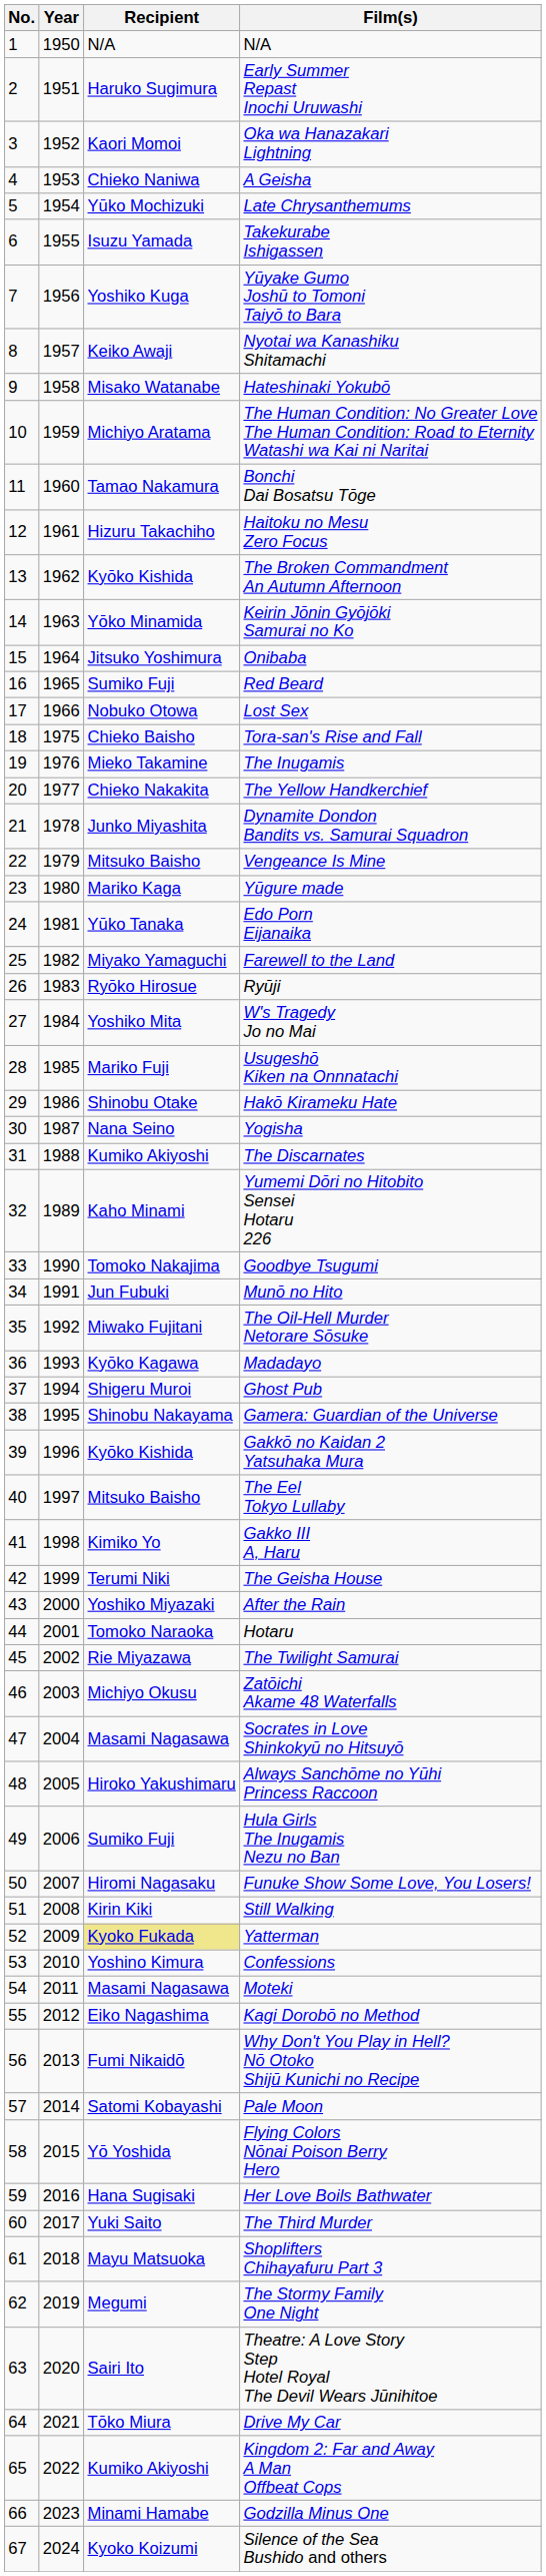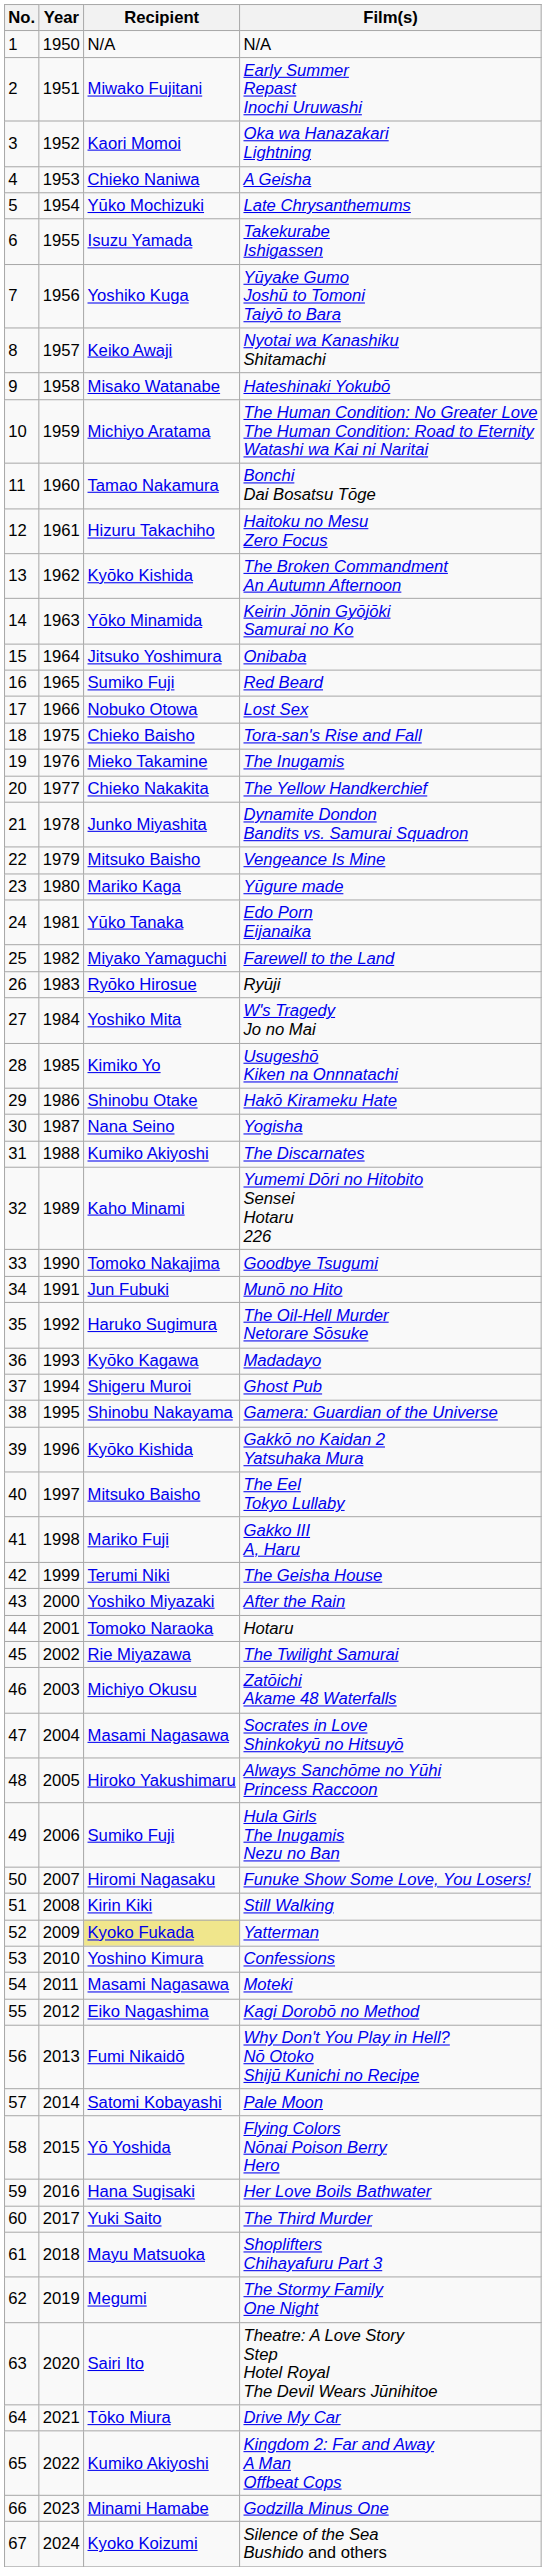 <table class="wikitable">
 <tr>
 <th>No.</th>
 <th>Year</th>
 <th>Recipient</th>
 <th>Film(s)</th>
 </tr>
 <tr>
 <td>1</td>
 <td>1950</td>
 <td>N/A</td>
 <td>N/A</td>
 </tr>
 <tr>
 <td>2</td>
 <td>1951</td>
-<td><a href='#'>Haruko Sugimura</a></td>
+<td><a href='#'>Miwako Fujitani</a></td>
 <td><em><a href='#'>Early Summer</a></em><br><em><a href='#'>Repast</a></em><br><em><a href='#'>Inochi Uruwashi</a></em></td>
 </tr>
 <tr>
 <td>3</td>
 <td>1952</td>
 <td><a href='#'>Kaori Momoi</a></td>
 <td><em><a href='#'>Oka wa Hanazakari</a></em><br><em><a href='#'>Lightning</a></em></td>
 </tr>
 <tr>
 <td>4</td>
 <td>1953</td>
 <td><a href='#'>Chieko Naniwa</a></td>
 <td><em><a href='#'>A Geisha</a></em></td>
 </tr>
 <tr>
 <td>5</td>
 <td>1954</td>
 <td><a href='#'>Yūko Mochizuki</a></td>
 <td><em><a href='#'>Late Chrysanthemums</a></em></td>
 </tr>
 <tr>
 <td>6</td>
 <td>1955</td>
 <td><a href='#'>Isuzu Yamada</a></td>
 <td><em><a href='#'>Takekurabe</a></em><br><em><a href='#'>Ishigassen</a></em></td>
 </tr>
 <tr>
 <td>7</td>
 <td>1956</td>
 <td><a href='#'>Yoshiko Kuga</a></td>
 <td><em><a href='#'>Yūyake Gumo</a></em><br><em><a href='#'>Joshū to Tomoni</a></em><br><em><a href='#'>Taiyō to Bara</a></em></td>
 </tr>
 <tr>
 <td>8</td>
 <td>1957</td>
 <td><a href='#'>Keiko Awaji</a></td>
 <td><em><a href='#'>Nyotai wa Kanashiku</a></em><br><em>Shitamachi</em></td>
 </tr>
 <tr>
 <td>9</td>
 <td>1958</td>
 <td><a href='#'>Misako Watanabe</a></td>
 <td><em><a href='#'>Hateshinaki Yokubō</a></em></td>
 </tr>
 <tr>
 <td>10</td>
 <td>1959</td>
 <td><a href='#'>Michiyo Aratama</a></td>
 <td><em><a href='#'>The Human Condition: No Greater Love</a></em><br><em><a href='#'>The Human Condition: Road to Eternity</a></em><br><em><a href='#'>Watashi wa Kai ni Naritai</a></em></td>
 </tr>
 <tr>
 <td>11</td>
 <td>1960</td>
 <td><a href='#'>Tamao Nakamura</a></td>
 <td><em><a href='#'>Bonchi</a></em><br><em>Dai Bosatsu Tōge</em></td>
 </tr>
 <tr>
 <td>12</td>
 <td>1961</td>
 <td><a href='#'>Hizuru Takachiho</a></td>
 <td><em><a href='#'>Haitoku no Mesu</a></em><br><em><a href='#'>Zero Focus</a></em></td>
 </tr>
 <tr>
 <td>13</td>
 <td>1962</td>
 <td><a href='#'>Kyōko Kishida</a></td>
 <td><em><a href='#'>The Broken Commandment</a></em><br><em><a href='#'>An Autumn Afternoon</a></em></td>
 </tr>
 <tr>
 <td>14</td>
 <td>1963</td>
 <td><a href='#'>Yōko Minamida</a></td>
 <td><em><a href='#'>Keirin Jōnin Gyōjōki</a></em><br><em><a href='#'>Samurai no Ko</a></em></td>
 </tr>
 <tr>
 <td>15</td>
 <td>1964</td>
 <td><a href='#'>Jitsuko Yoshimura</a></td>
 <td><em><a href='#'>Onibaba</a></em></td>
 </tr>
 <tr>
 <td>16</td>
 <td>1965</td>
 <td><a href='#'>Sumiko Fuji</a></td>
 <td><em><a href='#'>Red Beard</a></em></td>
 </tr>
 <tr>
 <td>17</td>
 <td>1966</td>
 <td><a href='#'>Nobuko Otowa</a></td>
 <td><em><a href='#'>Lost Sex</a></em></td>
 </tr>
 <tr>
 <td>18</td>
 <td>1975</td>
 <td><a href='#'>Chieko Baisho</a></td>
 <td><em><a href='#'>Tora-san's Rise and Fall</a></em></td>
 </tr>
 <tr>
 <td>19</td>
 <td>1976</td>
 <td><a href='#'>Mieko Takamine</a></td>
 <td><em><a href='#'>The Inugamis</a></em></td>
 </tr>
 <tr>
 <td>20</td>
 <td>1977</td>
 <td><a href='#'>Chieko Nakakita</a></td>
 <td><em><a href='#'>The Yellow Handkerchief</a></em></td>
 </tr>
 <tr>
 <td>21</td>
 <td>1978</td>
 <td><a href='#'>Junko Miyashita</a></td>
 <td><em><a href='#'>Dynamite Dondon</a></em><br><em><a href='#'>Bandits vs. Samurai Squadron</a></em></td>
 </tr>
 <tr>
 <td>22</td>
 <td>1979</td>
 <td><a href='#'>Mitsuko Baisho</a></td>
 <td><em><a href='#'>Vengeance Is Mine</a></em></td>
 </tr>
 <tr>
 <td>23</td>
 <td>1980</td>
 <td><a href='#'>Mariko Kaga</a></td>
 <td><em><a href='#'>Yūgure made</a></em></td>
 </tr>
 <tr>
 <td>24</td>
 <td>1981</td>
 <td><a href='#'>Yūko Tanaka</a></td>
 <td><em><a href='#'>Edo Porn</a></em><br><em><a href='#'>Eijanaika</a></em></td>
 </tr>
 <tr>
 <td>25</td>
 <td>1982</td>
 <td><a href='#'>Miyako Yamaguchi</a></td>
 <td><em><a href='#'>Farewell to the Land</a></em></td>
 </tr>
 <tr>
 <td>26</td>
 <td>1983</td>
 <td><a href='#'>Ryōko Hirosue</a></td>
 <td><em>Ryūji</em></td>
 </tr>
 <tr>
 <td>27</td>
 <td>1984</td>
 <td><a href='#'>Yoshiko Mita</a></td>
 <td><em><a href='#'>W's Tragedy</a></em><br><em>Jo no Mai</em></td>
 </tr>
 <tr>
 <td>28</td>
 <td>1985</td>
-<td><a href='#'>Mariko Fuji</a></td>
+<td><a href='#'>Kimiko Yo</a></td>
 <td><em><a href='#'>Usugeshō</a></em><br><em><a href='#'>Kiken na Onnnatachi</a></em></td>
 </tr>
 <tr>
 <td>29</td>
 <td>1986</td>
 <td><a href='#'>Shinobu Otake</a></td>
 <td><em><a href='#'>Hakō Kirameku Hate</a></em></td>
 </tr>
 <tr>
 <td>30</td>
 <td>1987</td>
 <td><a href='#'>Nana Seino</a></td>
 <td><em><a href='#'>Yogisha</a></em></td>
 </tr>
 <tr>
 <td>31</td>
 <td>1988</td>
 <td><a href='#'>Kumiko Akiyoshi</a></td>
 <td><em><a href='#'>The Discarnates</a></em></td>
 </tr>
 <tr>
 <td>32</td>
 <td>1989</td>
 <td><a href='#'>Kaho Minami</a></td>
 <td><em><a href='#'>Yumemi Dōri no Hitobito</a></em><br><em>Sensei</em><br><em>Hotaru</em><br><em>226</em></td>
 </tr>
 <tr>
 <td>33</td>
 <td>1990</td>
 <td><a href='#'>Tomoko Nakajima</a></td>
 <td><em><a href='#'>Goodbye Tsugumi</a></em></td>
 </tr>
 <tr>
 <td>34</td>
 <td>1991</td>
 <td><a href='#'>Jun Fubuki</a></td>
 <td><em><a href='#'>Munō no Hito</a></em></td>
 </tr>
 <tr>
 <td>35</td>
 <td>1992</td>
-<td><a href='#'>Miwako Fujitani</a></td>
+<td><a href='#'>Haruko Sugimura</a></td>
 <td><em><a href='#'>The Oil-Hell Murder</a></em><br><em><a href='#'>Netorare Sōsuke</a></em></td>
 </tr>
 <tr>
 <td>36</td>
 <td>1993</td>
 <td><a href='#'>Kyōko Kagawa</a></td>
 <td><em><a href='#'>Madadayo</a></em></td>
 </tr>
 <tr>
 <td>37</td>
 <td>1994</td>
 <td><a href='#'>Shigeru Muroi</a></td>
 <td><em><a href='#'>Ghost Pub</a></em></td>
 </tr>
 <tr>
 <td>38</td>
 <td>1995</td>
 <td><a href='#'>Shinobu Nakayama</a></td>
 <td><em><a href='#'>Gamera: Guardian of the Universe</a></em></td>
 </tr>
 <tr>
 <td>39</td>
 <td>1996</td>
 <td><a href='#'>Kyōko Kishida</a></td>
 <td><em><a href='#'>Gakkō no Kaidan 2</a></em><br><em><a href='#'>Yatsuhaka Mura</a></em></td>
 </tr>
 <tr>
 <td>40</td>
 <td>1997</td>
 <td><a href='#'>Mitsuko Baisho</a></td>
 <td><em><a href='#'>The Eel</a></em><br><em><a href='#'>Tokyo Lullaby</a></em></td>
 </tr>
 <tr>
 <td>41</td>
 <td>1998</td>
-<td><a href='#'>Kimiko Yo</a></td>
+<td><a href='#'>Mariko Fuji</a></td>
 <td><em><a href='#'>Gakko III</a></em><br><em><a href='#'>A, Haru</a></em></td>
 </tr>
 <tr>
 <td>42</td>
 <td>1999</td>
 <td><a href='#'>Terumi Niki</a></td>
 <td><em><a href='#'>The Geisha House</a></em></td>
 </tr>
 <tr>
 <td>43</td>
 <td>2000</td>
 <td><a href='#'>Yoshiko Miyazaki</a></td>
 <td><em><a href='#'>After the Rain</a></em></td>
 </tr>
 <tr>
 <td>44</td>
 <td>2001</td>
 <td><a href='#'>Tomoko Naraoka</a></td>
 <td><em>Hotaru</em></td>
 </tr>
 <tr>
 <td>45</td>
 <td>2002</td>
 <td><a href='#'>Rie Miyazawa</a></td>
 <td><em><a href='#'>The Twilight Samurai</a></em></td>
 </tr>
 <tr>
 <td>46</td>
 <td>2003</td>
 <td><a href='#'>Michiyo Okusu</a></td>
 <td><em><a href='#'>Zatōichi</a></em><br><em><a href='#'>Akame 48 Waterfalls</a></em></td>
 </tr>
 <tr>
 <td>47</td>
 <td>2004</td>
 <td><a href='#'>Masami Nagasawa</a></td>
 <td><em><a href='#'>Socrates in Love</a></em><br><em><a href='#'>Shinkokyū no Hitsuyō</a></em></td>
 </tr>
 <tr>
 <td>48</td>
 <td>2005</td>
 <td><a href='#'>Hiroko Yakushimaru</a></td>
 <td><em><a href='#'>Always Sanchōme no Yūhi</a></em><br><em><a href='#'>Princess Raccoon</a></em></td>
 </tr>
 <tr>
 <td>49</td>
 <td>2006</td>
 <td><a href='#'>Sumiko Fuji</a></td>
 <td><em><a href='#'>Hula Girls</a></em><br><em><a href='#'>The Inugamis</a></em><br><em><a href='#'>Nezu no Ban</a></em></td>
 </tr>
 <tr>
 <td>50</td>
 <td>2007</td>
 <td><a href='#'>Hiromi Nagasaku</a></td>
 <td><em><a href='#'>Funuke Show Some Love, You Losers!</a></em></td>
 </tr>
 <tr>
 <td>51</td>
 <td>2008</td>
 <td><a href='#'>Kirin Kiki</a></td>
 <td><em><a href='#'>Still Walking</a></em></td>
 </tr>
 <tr>
 <td>52</td>
 <td>2009</td>
 <td style="background: khaki;"><a href='#'>Kyoko Fukada</a></td>
 <td><em><a href='#'>Yatterman</a></em></td>
 </tr>
 <tr>
 <td>53</td>
 <td>2010</td>
 <td><a href='#'>Yoshino Kimura</a></td>
 <td><em><a href='#'>Confessions</a></em></td>
 </tr>
 <tr>
 <td>54</td>
 <td>2011</td>
 <td><a href='#'>Masami Nagasawa</a></td>
 <td><em><a href='#'>Moteki</a></em></td>
 </tr>
 <tr>
 <td>55</td>
 <td>2012</td>
 <td><a href='#'>Eiko Nagashima</a></td>
 <td><em><a href='#'>Kagi Dorobō no Method</a></em></td>
 </tr>
 <tr>
 <td>56</td>
 <td>2013</td>
 <td><a href='#'>Fumi Nikaidō</a></td>
 <td><em><a href='#'>Why Don't You Play in Hell?</a></em><br><em><a href='#'>Nō Otoko</a></em><br><em><a href='#'>Shijū Kunichi no Recipe</a></em></td>
 </tr>
 <tr>
 <td>57</td>
 <td>2014</td>
 <td><a href='#'>Satomi Kobayashi</a></td>
 <td><em><a href='#'>Pale Moon</a></em></td>
 </tr>
 <tr>
 <td>58</td>
 <td>2015</td>
 <td><a href='#'>Yō Yoshida</a></td>
 <td><em><a href='#'>Flying Colors</a></em><br><em><a href='#'>Nōnai Poison Berry</a></em><br><em><a href='#'>Hero</a></em></td>
 </tr>
 <tr>
 <td>59</td>
 <td>2016</td>
 <td><a href='#'>Hana Sugisaki</a></td>
 <td><em><a href='#'>Her Love Boils Bathwater</a></em></td>
 </tr>
 <tr>
 <td>60</td>
 <td>2017</td>
 <td><a href='#'>Yuki Saito</a></td>
 <td><em><a href='#'>The Third Murder</a></em></td>
 </tr>
 <tr>
 <td>61</td>
 <td>2018</td>
 <td><a href='#'>Mayu Matsuoka</a></td>
 <td><em><a href='#'>Shoplifters</a></em><br><em><a href='#'>Chihayafuru Part 3</a></em></td>
 </tr>
 <tr>
 <td>62</td>
 <td>2019</td>
 <td><a href='#'>Megumi</a></td>
 <td><em><a href='#'>The Stormy Family</a></em><br><em><a href='#'>One Night</a></em></td>
 </tr>
 <tr>
 <td>63</td>
 <td>2020</td>
 <td><a href='#'>Sairi Ito</a></td>
 <td><em>Theatre: A Love Story</em><br><em>Step</em><br><em>Hotel Royal</em><br><em>The Devil Wears Jūnihitoe</em></td>
 </tr>
 <tr>
 <td>64</td>
 <td>2021</td>
 <td><a href='#'>Tōko Miura</a></td>
 <td><em><a href='#'>Drive My Car</a></em></td>
 </tr>
 <tr>
 <td>65</td>
 <td>2022</td>
 <td><a href='#'>Kumiko Akiyoshi</a></td>
 <td><em><a href='#'>Kingdom 2: Far and Away</a></em><br><em><a href='#'>A Man</a></em><br><em><a href='#'>Offbeat Cops</a></em></td>
 </tr>
 <tr>
 <td>66</td>
 <td>2023</td>
 <td><a href='#'>Minami Hamabe</a></td>
 <td><em><a href='#'>Godzilla Minus One</a></em></td>
 </tr>
 <tr>
 <td>67</td>
 <td>2024</td>
 <td><a href='#'>Kyoko Koizumi</a></td>
 <td><em>Silence of the Sea</em><br><em>Bushido</em> and others</td>
 </tr>
 <tr>
 </tr>
 </table>
